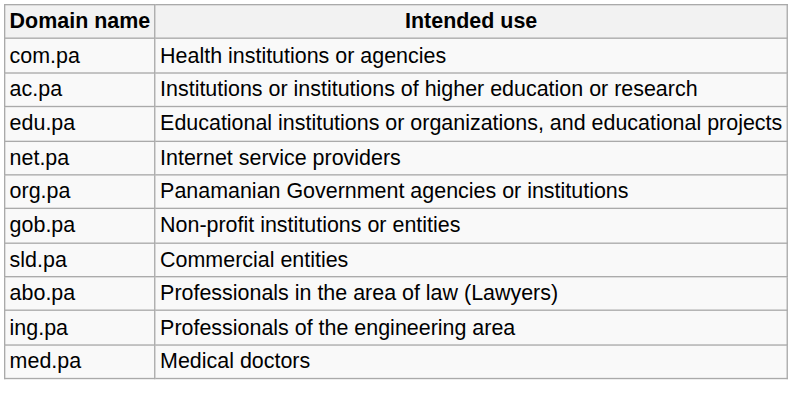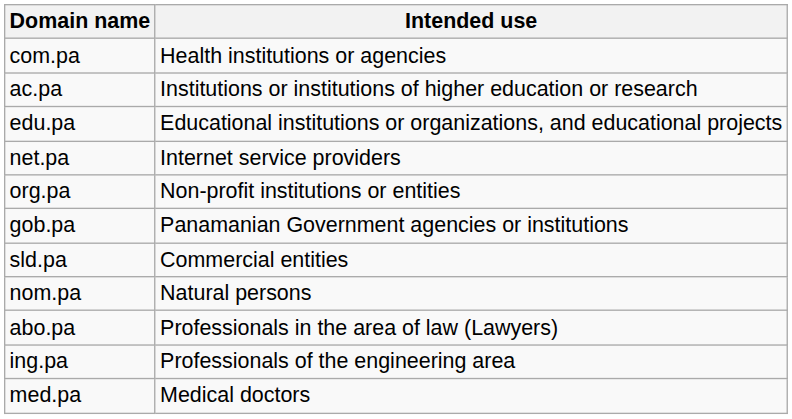 <table class="wikitable">
 <tr>
 <th>Domain name</th>
 <th>Intended use</th>
 </tr>
 <tr>
 <td>com.pa</td>
 <td>Health institutions or agencies</td>
 </tr>
 <tr>
 <td>ac.pa</td>
 <td>Institutions or institutions of higher education or research</td>
 </tr>
 <tr>
 <td>edu.pa</td>
 <td>Educational institutions or organizations, and educational projects</td>
 </tr>
 <tr>
 <td>net.pa</td>
 <td>Internet service providers</td>
 </tr>
 <tr>
 <td>org.pa</td>
-<td>Panamanian Government agencies or institutions</td>
+<td>Non-profit institutions or entities</td>
 </tr>
 <tr>
 <td>gob.pa</td>
-<td>Non-profit institutions or entities</td>
+<td>Panamanian Government agencies or institutions</td>
 </tr>
 <tr>
 <td>sld.pa</td>
 <td>Commercial entities</td>
+</tr>
+<tr>
+<td>nom.pa</td>
+<td>Natural persons</td>
 </tr>
 <tr>
 <td>abo.pa</td>
 <td>Professionals in the area of law (Lawyers)</td>
 </tr>
 <tr>
 <td>ing.pa</td>
 <td>Professionals of the engineering area</td>
 </tr>
 <tr>
 <td>med.pa</td>
 <td>Medical doctors</td>
 </tr>
 </table>
